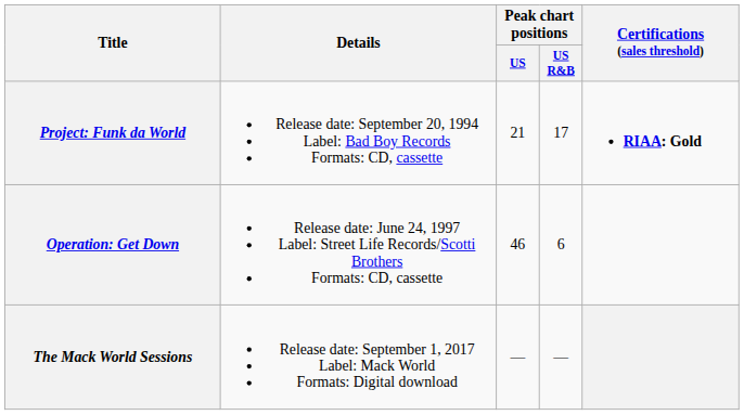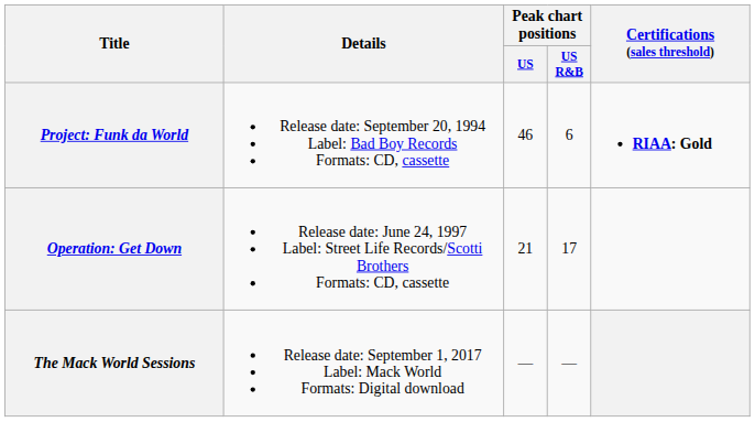 <table class="wikitable plainrowheaders" style="text-align:center;">
 <tr>
 <th rowspan="2" style="width:14em;">Title</th>
 <th rowspan="2" style="width:18em;">Details</th>
 <th colspan="2">Peak chart positions</th>
 <th rowspan="2" style="width:10em;"><a href='#'>Certifications</a><br><small>(<a href='#'>sales threshold</a>)</small></th>
 </tr>
 <tr style="font-size:smaller;">
 <th style="width:40px;"><a href='#'>US</a><br></th>
 <th style="width:40px;"><a href='#'>US R&B</a><br></th>
 </tr>
 <tr>
 <th scope="row"><em><a href='#'>Project: Funk da World</a></em></th>
 <td><br><ul><li>Release date: September 20, 1994</li><li>Label: <a href='#'>Bad Boy Records</a></li><li>Formats: CD, <a href='#'>cassette</a></li></ul></td>
-<td>21</td>
-<td>17</td>
+<td>46</td>
+<td>6</td>
 <td style="text-align:left;"><strong><br><ul><li><a href='#'>RIAA</a>: Gold</li></ul></strong></td>
 </tr>
 <tr>
 <th scope="row"><em><a href='#'>Operation: Get Down</a></em></th>
 <td><br><ul><li>Release date: June 24, 1997</li><li>Label: Street Life Records/<a href='#'>Scotti Brothers</a></li><li>Formats: CD, cassette</li></ul></td>
-<td>46</td>
-<td>6</td>
+<td>21</td>
+<td>17</td>
 <td></td>
 </tr>
 <tr>
 <th scope="row"><em>The Mack World Sessions</em></th>
 <td><br><ul><li>Release date: September 1, 2017</li><li>Label: Mack World</li><li>Formats: Digital download</li></ul></td>
 <td>—</td>
 <td>—</td>
 <th></th>
 </tr>
 </table>
